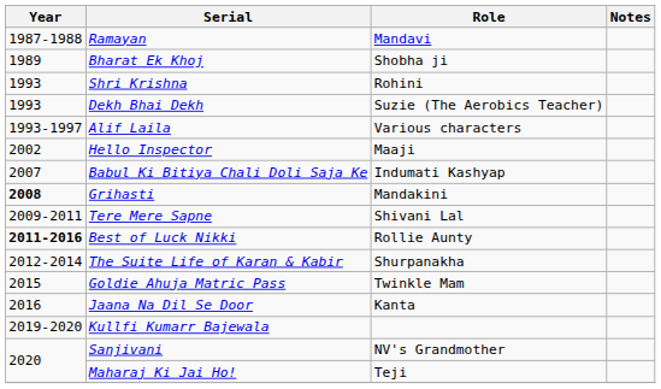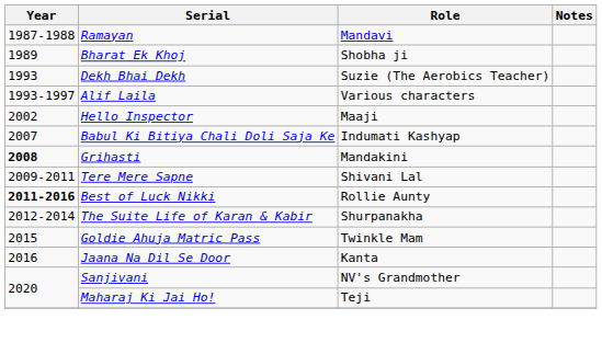 <table class="wikitable sortable">
 <tr>
 <th scope="col">Year</th>
 <th scope="col">Serial</th>
 <th scope="col">Role</th>
 <th scope="col">Notes</th>
 </tr>
 <tr>
 <td>1987-1988</td>
 <td><em><a href='#'>Ramayan</a></em></td>
 <td><a href='#'>Mandavi</a></td>
 <td></td>
 </tr>
 <tr>
 <td>1989</td>
 <td><em><a href='#'>Bharat Ek Khoj</a></em></td>
 <td>Shobha ji</td>
-<td></td>
-</tr>
-<tr>
-<td>1993</td>
-<td><em><a href='#'>Shri Krishna</a></em></td>
-<td>Rohini</td>
 <td></td>
 </tr>
 <tr>
 <td>1993</td>
 <td><em><a href='#'>Dekh Bhai Dekh</a></em></td>
 <td>Suzie (The Aerobics Teacher)</td>
 <td></td>
 </tr>
 <tr>
 <td>1993-1997</td>
 <td><em><a href='#'>Alif Laila</a></em></td>
 <td>Various characters</td>
 <td></td>
 </tr>
 <tr>
 <td>2002</td>
 <td><em><a href='#'>Hello Inspector</a></em></td>
 <td>Maaji</td>
 </tr>
 <tr>
 <td>2007</td>
 <td><em><a href='#'>Babul Ki Bitiya Chali Doli Saja Ke</a></em></td>
 <td>Indumati Kashyap</td>
 <td></td>
 </tr>
 <tr 2009 || >
 <td><strong>2008</strong></td>
 <td><em><a href='#'>Grihasti</a></em></td>
 <td>Mandakini</td>
 </tr>
 <tr>
 <td>2009-2011</td>
 <td><em><a href='#'>Tere Mere Sapne</a></em></td>
 <td>Shivani Lal</td>
 <td></td>
 </tr>
 <tr>
 <td><strong>2011-2016</strong></td>
 <td><em><a href='#'>Best of Luck Nikki</a></em></td>
 <td>Rollie Aunty</td>
 <td></td>
 </tr>
 <tr>
 <td>2012-2014</td>
 <td><em><a href='#'>The Suite Life of Karan & Kabir</a></em></td>
 <td>Shurpanakha</td>
 <td></td>
 </tr>
 <tr>
 <td>2015</td>
 <td><em><a href='#'>Goldie Ahuja Matric Pass</a></em></td>
 <td>Twinkle Mam</td>
 <td></td>
 </tr>
 <tr>
 <td>2016</td>
 <td><em><a href='#'>Jaana Na Dil Se Door</a></em></td>
 <td>Kanta</td>
 <td></td>
 </tr>
 <tr>
-<td>2019-2020</td>
-<td><em><a href='#'>Kullfi Kumarr Bajewala</a></em></td>
-<td></td>
-<td></td>
-</tr>
-<tr>
 <td rowspan="2">2020</td>
 <td><em><a href='#'>Sanjivani</a></em></td>
 <td>NV's Grandmother</td>
 <td></td>
 </tr>
 <tr>
 <td><em><a href='#'>Maharaj Ki Jai Ho!</a></em></td>
 <td>Teji</td>
 <td></td>
 </tr>
 <tr>
 </tr>
 </table>
